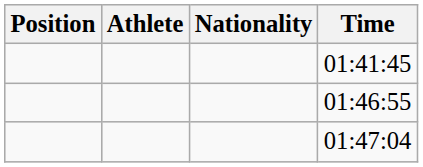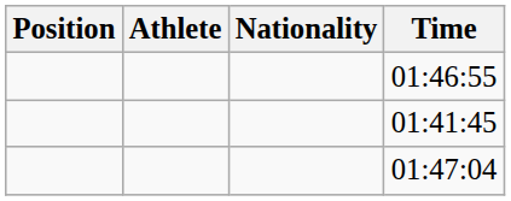 <table class="wikitable sortable">
 <tr>
 <th scope="col">Position</th>
 <th scope="col">Athlete</th>
 <th scope="col">Nationality</th>
 <th scope="col">Time</th>
 </tr>
 <tr>
 <td align=center></td>
 <td></td>
 <td></td>
-<td>01:41:45</td>
+<td>01:46:55</td>
 </tr>
 <tr>
 <td align=center></td>
 <td></td>
 <td></td>
-<td>01:46:55</td>
+<td>01:41:45</td>
 </tr>
 <tr>
 <td align=center></td>
 <td></td>
 <td></td>
 <td>01:47:04</td>
 </tr>
 </table>
